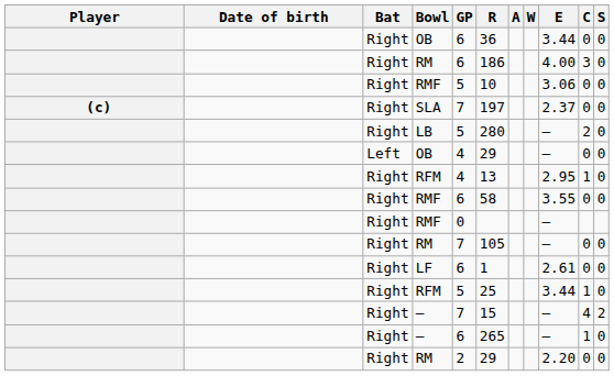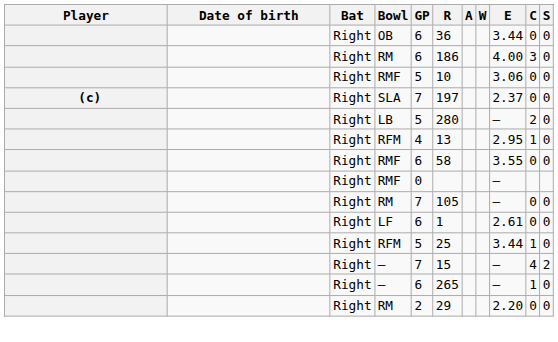 <table class="wikitable sortable plainrowheaders">
 <tr>
 <th scope="col" width="160">Player</th>
 <th scope="col" width="160">Date of birth</th>
 <th scope="col">Bat</th>
 <th scope="col">Bowl</th>
 <th scope="col">GP</th>
 <th scope="col">R</th>
 <th scope="col">A</th>
 <th scope="col">W</th>
 <th scope="col">E</th>
 <th scope="col">C</th>
 <th scope="col">S</th>
 </tr>
 <tr>
 <th scope="row"></th>
 <td></td>
 <td>Right</td>
 <td>OB</td>
 <td>6</td>
 <td>36</td>
 <td></td>
 <td></td>
 <td>3.44</td>
 <td>0</td>
 <td>0</td>
 </tr>
 <tr>
 <th scope="row"></th>
 <td></td>
 <td>Right</td>
 <td>RM</td>
 <td>6</td>
 <td>186</td>
 <td></td>
 <td></td>
 <td>4.00</td>
 <td>3</td>
 <td>0</td>
 </tr>
 <tr>
 <th scope="row"></th>
 <td></td>
 <td>Right</td>
 <td>RMF</td>
 <td>5</td>
 <td>10</td>
 <td></td>
 <td></td>
 <td>3.06</td>
 <td>0</td>
 <td>0</td>
 </tr>
 <tr>
 <th scope="row"> (c)</th>
 <td></td>
 <td>Right</td>
 <td>SLA</td>
 <td>7</td>
 <td>197</td>
 <td></td>
 <td></td>
 <td>2.37</td>
 <td>0</td>
 <td>0</td>
 </tr>
 <tr>
 <th scope="row"></th>
 <td></td>
 <td>Right</td>
 <td>LB</td>
 <td>5</td>
 <td>280</td>
 <td></td>
 <td></td>
 <td>–</td>
 <td>2</td>
-<td>0</td>
-</tr>
-<tr>
-<th scope="row"></th>
-<td></td>
-<td>Left</td>
-<td>OB</td>
-<td>4</td>
-<td>29</td>
-<td></td>
-<td></td>
-<td>–</td>
-<td>0</td>
 <td>0</td>
 </tr>
 <tr>
 <th scope="row"></th>
 <td></td>
 <td>Right</td>
 <td>RFM</td>
 <td>4</td>
 <td>13</td>
 <td></td>
 <td></td>
 <td>2.95</td>
 <td>1</td>
 <td>0</td>
 </tr>
 <tr>
 <th scope="row"></th>
 <td></td>
 <td>Right</td>
 <td>RMF</td>
 <td>6</td>
 <td>58</td>
 <td></td>
 <td></td>
 <td>3.55</td>
 <td>0</td>
 <td>0</td>
 </tr>
 <tr>
 <th scope="row"></th>
 <td></td>
 <td>Right</td>
 <td>RMF</td>
 <td>0</td>
 <td></td>
 <td></td>
 <td></td>
 <td>–</td>
 <td></td>
 <td></td>
 </tr>
 <tr>
 <th scope="row"></th>
 <td></td>
 <td>Right</td>
 <td>RM</td>
 <td>7</td>
 <td>105</td>
 <td></td>
 <td></td>
 <td>–</td>
 <td>0</td>
 <td>0</td>
 </tr>
 <tr>
 <th scope="row"></th>
 <td></td>
 <td>Right</td>
 <td>LF</td>
 <td>6</td>
 <td>1</td>
 <td></td>
 <td></td>
 <td>2.61</td>
 <td>0</td>
 <td>0</td>
 </tr>
 <tr>
 <th scope="row"></th>
 <td></td>
 <td>Right</td>
 <td>RFM</td>
 <td>5</td>
 <td>25</td>
 <td></td>
 <td></td>
 <td>3.44</td>
 <td>1</td>
 <td>0</td>
 </tr>
 <tr>
 <th scope="row"> </th>
 <td></td>
 <td>Right</td>
 <td>–</td>
 <td>7</td>
 <td>15</td>
 <td></td>
 <td></td>
 <td>–</td>
 <td>4</td>
 <td>2</td>
 </tr>
 <tr>
 <th scope="row"> </th>
 <td></td>
 <td>Right</td>
 <td>–</td>
 <td>6</td>
 <td>265</td>
 <td></td>
 <td></td>
 <td>–</td>
 <td>1</td>
 <td>0</td>
 </tr>
 <tr>
 <th scope="row"></th>
 <td></td>
 <td>Right</td>
 <td>RM</td>
 <td>2</td>
 <td>29</td>
 <td></td>
 <td></td>
 <td>2.20</td>
 <td>0</td>
 <td>0</td>
 </tr>
 </table>
